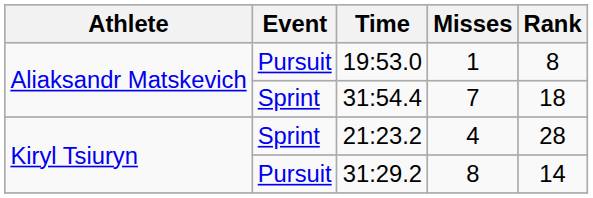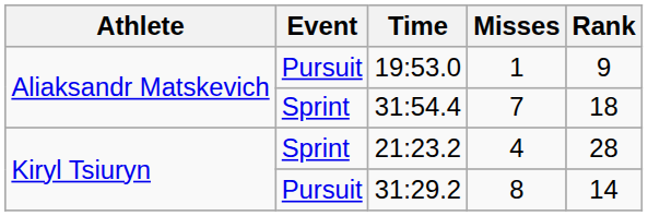 <table class="wikitable" style="font-size:90%">
 <tr>
 <th>Athlete</th>
 <th>Event</th>
 <th>Time</th>
 <th>Misses</th>
 <th>Rank</th>
 </tr>
 <tr align=center>
 <td align=left rowspan=2><a href='#'>Aliaksandr Matskevich</a></td>
 <td align=left><a href='#'>Pursuit</a></td>
 <td>19:53.0</td>
 <td>1</td>
-<td>8</td>
+<td>9</td>
 </tr>
 <tr align=center>
 <td align=left><a href='#'>Sprint</a></td>
 <td>31:54.4</td>
 <td>7</td>
 <td>18</td>
 </tr>
 <tr align=center>
 <td align=left rowspan=2><a href='#'>Kiryl Tsiuryn</a></td>
 <td align=left><a href='#'>Sprint</a></td>
 <td>21:23.2</td>
 <td>4</td>
 <td>28</td>
 </tr>
 <tr align=center>
 <td align=left><a href='#'>Pursuit</a></td>
 <td>31:29.2</td>
 <td>8</td>
 <td>14</td>
 </tr>
 </table>
